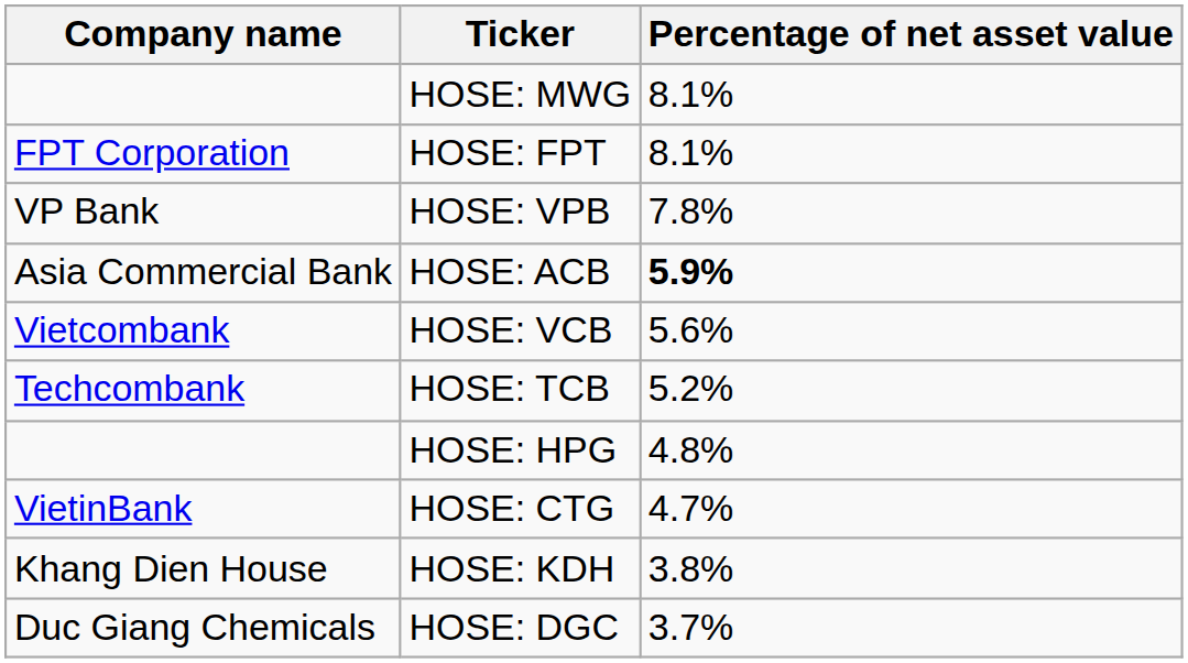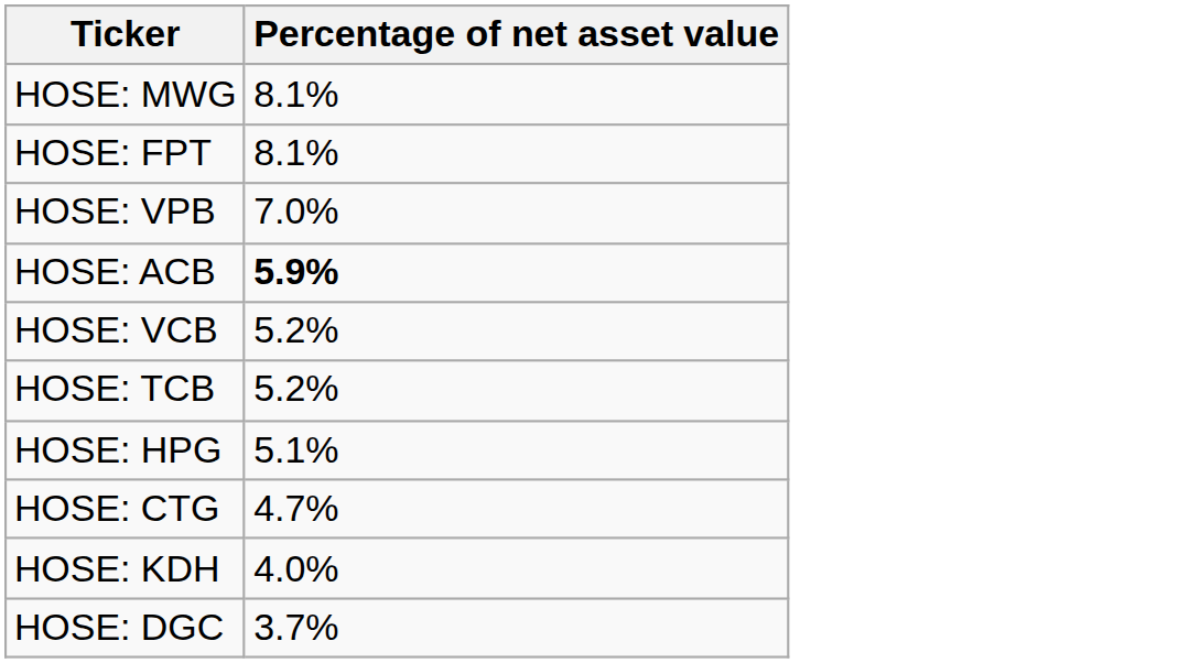 <table class="wikitable">
 <tr>
-<th>Company name</th>
 <th>Ticker</th>
 <th>Percentage of net asset value</th>
 </tr>
 <tr>
-<td></td>
 <td>HOSE: MWG</td>
 <td>8.1%</td>
 </tr>
 <tr>
-<td><a href='#'>FPT Corporation</a></td>
 <td>HOSE: FPT</td>
 <td>8.1%</td>
 </tr>
 <tr>
-<td>VP Bank</td>
 <td>HOSE: VPB</td>
-<td>7.8%</td>
+<td>7.0%</td>
 </tr>
 <tr>
-<td>Asia Commercial Bank</td>
 <td>HOSE: ACB</td>
 <td><strong>5.9%</strong></td>
 </tr>
 <tr>
-<td><a href='#'>Vietcombank</a></td>
 <td>HOSE: VCB</td>
-<td>5.6%</td>
+<td>5.2%</td>
 </tr>
 <tr>
-<td><a href='#'>Techcombank</a></td>
 <td>HOSE: TCB</td>
 <td>5.2%</td>
 </tr>
 <tr>
-<td></td>
 <td>HOSE: HPG</td>
-<td>4.8%</td>
+<td>5.1%</td>
 </tr>
 <tr>
-<td><a href='#'>VietinBank</a></td>
 <td>HOSE: CTG</td>
 <td>4.7%</td>
 </tr>
 <tr>
-<td>Khang Dien House</td>
 <td>HOSE: KDH</td>
-<td>3.8%</td>
+<td>4.0%</td>
 </tr>
 <tr>
-<td>Duc Giang Chemicals</td>
 <td>HOSE: DGC</td>
 <td>3.7%</td>
 </tr>
 </table>
